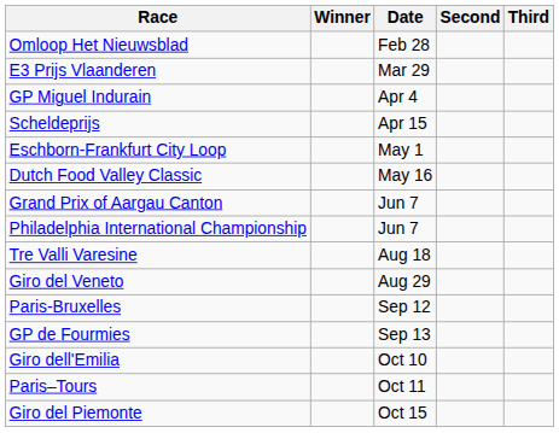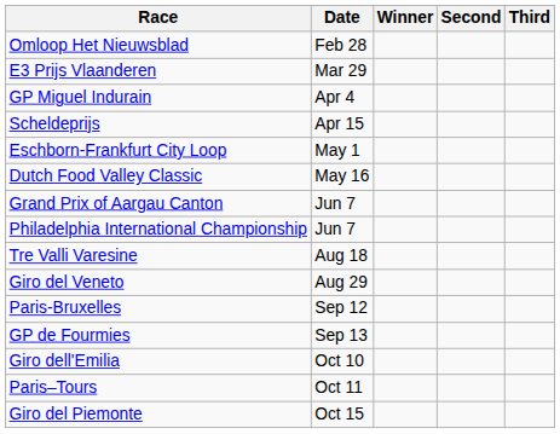 <table class="wikitable">
 <tr>
 <th>Race</th>
+<th>Date</th>
 <th>Winner</th>
-<th>Date</th>
 <th>Second</th>
 <th>Third</th>
 </tr>
 <tr>
 <td> <a href='#'>Omloop Het Nieuwsblad</a></td>
+<td>Feb 28</td>
 <td><strong></strong></td>
-<td>Feb 28</td>
 <td></td>
 <td></td>
 </tr>
 <tr>
 <td> <a href='#'>E3 Prijs Vlaanderen</a></td>
+<td>Mar 29</td>
 <td><strong></strong></td>
-<td>Mar 29</td>
 <td></td>
 <td></td>
 </tr>
 <tr>
 <td> <a href='#'>GP Miguel Indurain</a></td>
+<td>Apr 4</td>
 <td><strong></strong></td>
-<td>Apr 4</td>
 <td></td>
 <td></td>
 </tr>
 <tr>
 <td> <a href='#'>Scheldeprijs</a></td>
+<td>Apr 15</td>
 <td><strong></strong></td>
-<td>Apr 15</td>
 <td></td>
 <td></td>
 </tr>
 <tr>
 <td> <a href='#'>Eschborn-Frankfurt City Loop</a></td>
+<td>May 1</td>
 <td><strong></strong></td>
-<td>May 1</td>
 <td></td>
 <td></td>
 </tr>
 <tr>
 <td> <a href='#'>Dutch Food Valley Classic</a></td>
+<td>May 16</td>
 <td><strong></strong></td>
-<td>May 16</td>
 <td></td>
 <td></td>
 </tr>
 <tr>
 <td> <a href='#'>Grand Prix of Aargau Canton</a></td>
+<td>Jun 7</td>
 <td><strong></strong></td>
-<td>Jun 7</td>
 <td></td>
 <td></td>
 </tr>
 <tr>
 <td> <a href='#'>Philadelphia International Championship</a></td>
+<td>Jun 7</td>
 <td><strong></strong></td>
-<td>Jun 7</td>
 <td></td>
 <td></td>
 </tr>
 <tr>
 <td> <a href='#'>Tre Valli Varesine</a></td>
+<td>Aug 18</td>
 <td><strong></strong></td>
-<td>Aug 18</td>
 <td></td>
 <td></td>
 </tr>
 <tr>
 <td> <a href='#'>Giro del Veneto</a></td>
+<td>Aug 29</td>
 <td><strong></strong></td>
-<td>Aug 29</td>
 <td></td>
 <td></td>
 </tr>
 <tr>
 <td> <a href='#'>Paris-Bruxelles</a></td>
+<td>Sep 12</td>
 <td><strong></strong></td>
-<td>Sep 12</td>
 <td></td>
 <td></td>
 </tr>
 <tr>
 <td> <a href='#'>GP de Fourmies</a></td>
+<td>Sep 13</td>
 <td><strong></strong></td>
-<td>Sep 13</td>
 <td></td>
 <td></td>
 </tr>
 <tr>
 <td> <a href='#'>Giro dell'Emilia</a></td>
+<td>Oct 10</td>
 <td><strong></strong></td>
-<td>Oct 10</td>
 <td></td>
 <td></td>
 </tr>
 <tr>
 <td> <a href='#'>Paris–Tours</a></td>
+<td>Oct 11</td>
 <td><strong></strong></td>
-<td>Oct 11</td>
 <td></td>
 <td></td>
 </tr>
 <tr>
 <td> <a href='#'>Giro del Piemonte</a></td>
+<td>Oct 15</td>
 <td><strong></strong></td>
-<td>Oct 15</td>
 <td></td>
 <td></td>
 </tr>
 </table>
